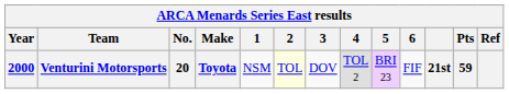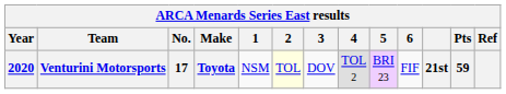 <table class="wikitable" style="text-align:center; font-size:75%">
 <tr>
 <th colspan=31><a href='#'>ARCA Menards Series East</a> results</th>
 </tr>
 <tr>
 <th>Year</th>
 <th>Team</th>
 <th>No.</th>
 <th>Make</th>
 <th>1</th>
 <th>2</th>
 <th>3</th>
 <th>4</th>
 <th>5</th>
 <th>6</th>
 <th></th>
 <th>Pts</th>
 <th>Ref</th>
 </tr>
 <tr>
-<th><a href='#'>2000</a></th>
+<th><a href='#'>2020</a></th>
 <th><a href='#'>Venturini Motorsports</a></th>
-<th>20</th>
+<th>17</th>
 <th><a href='#'>Toyota</a></th>
 <td><a href='#'>NSM</a></td>
 <td style="background: lightyellow;"><a href='#'>TOL</a></td>
 <td><a href='#'>DOV</a></td>
 <td style="background:#DFDFDF;"><a href='#'>TOL</a><br><small>2</small></td>
 <td style="background:#EFCFFF;"><a href='#'>BRI</a><br><small>23</small></td>
 <td><a href='#'>FIF</a></td>
 <th>21st</th>
 <th>59</th>
 <th></th>
 </tr>
 </table>
